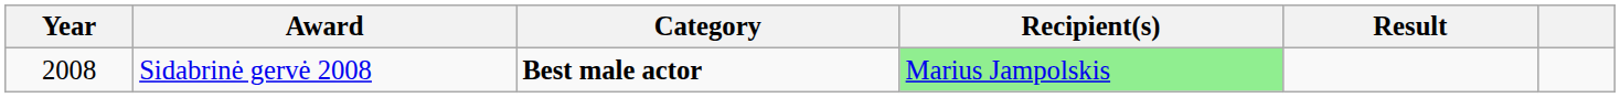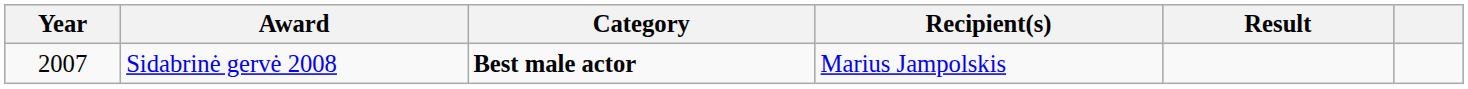 <table class="wikitable sortable plainrowheaders" style="width:75%;">
 <tr>
 <th scope="col" width="5%">Year</th>
 <th scope="col" width="15%">Award</th>
 <th scope="col" width="15%">Category</th>
 <th scope="col" width="15%">Recipient(s)</th>
 <th scope="col" width="10%">Result</th>
 <th scope="col" width="3%" class="unsortable"></th>
 </tr>
 <tr>
-<td rowspan="1" align="center">2008</td>
+<td rowspan="1" align="center">2007</td>
 <td><a href='#'>Sidabrinė gervė 2008</a></td>
 <td><strong>Best male actor</strong></td>
-<td style="background: lightgreen;"><a href='#'>Marius Jampolskis</a></td>
+<td><a href='#'>Marius Jampolskis</a></td>
 <td></td>
 <td align="center"></td>
 </tr>
 </table>
